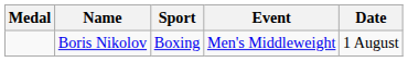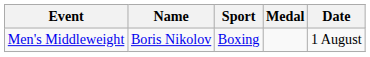 <table class=wikitable style="font-size:90%">
 <tr>
-<th>Medal</th>
+<th>Event</th>
 <th>Name</th>
 <th>Sport</th>
-<th>Event</th>
+<th>Medal</th>
 <th>Date</th>
 </tr>
 <tr>
-<td></td>
+<td><a href='#'>Men's Middleweight</a></td>
 <td><a href='#'>Boris Nikolov</a></td>
 <td><a href='#'>Boxing</a></td>
-<td><a href='#'>Men's Middleweight</a></td>
+<td></td>
 <td>1 August</td>
 </tr>
 </table>
